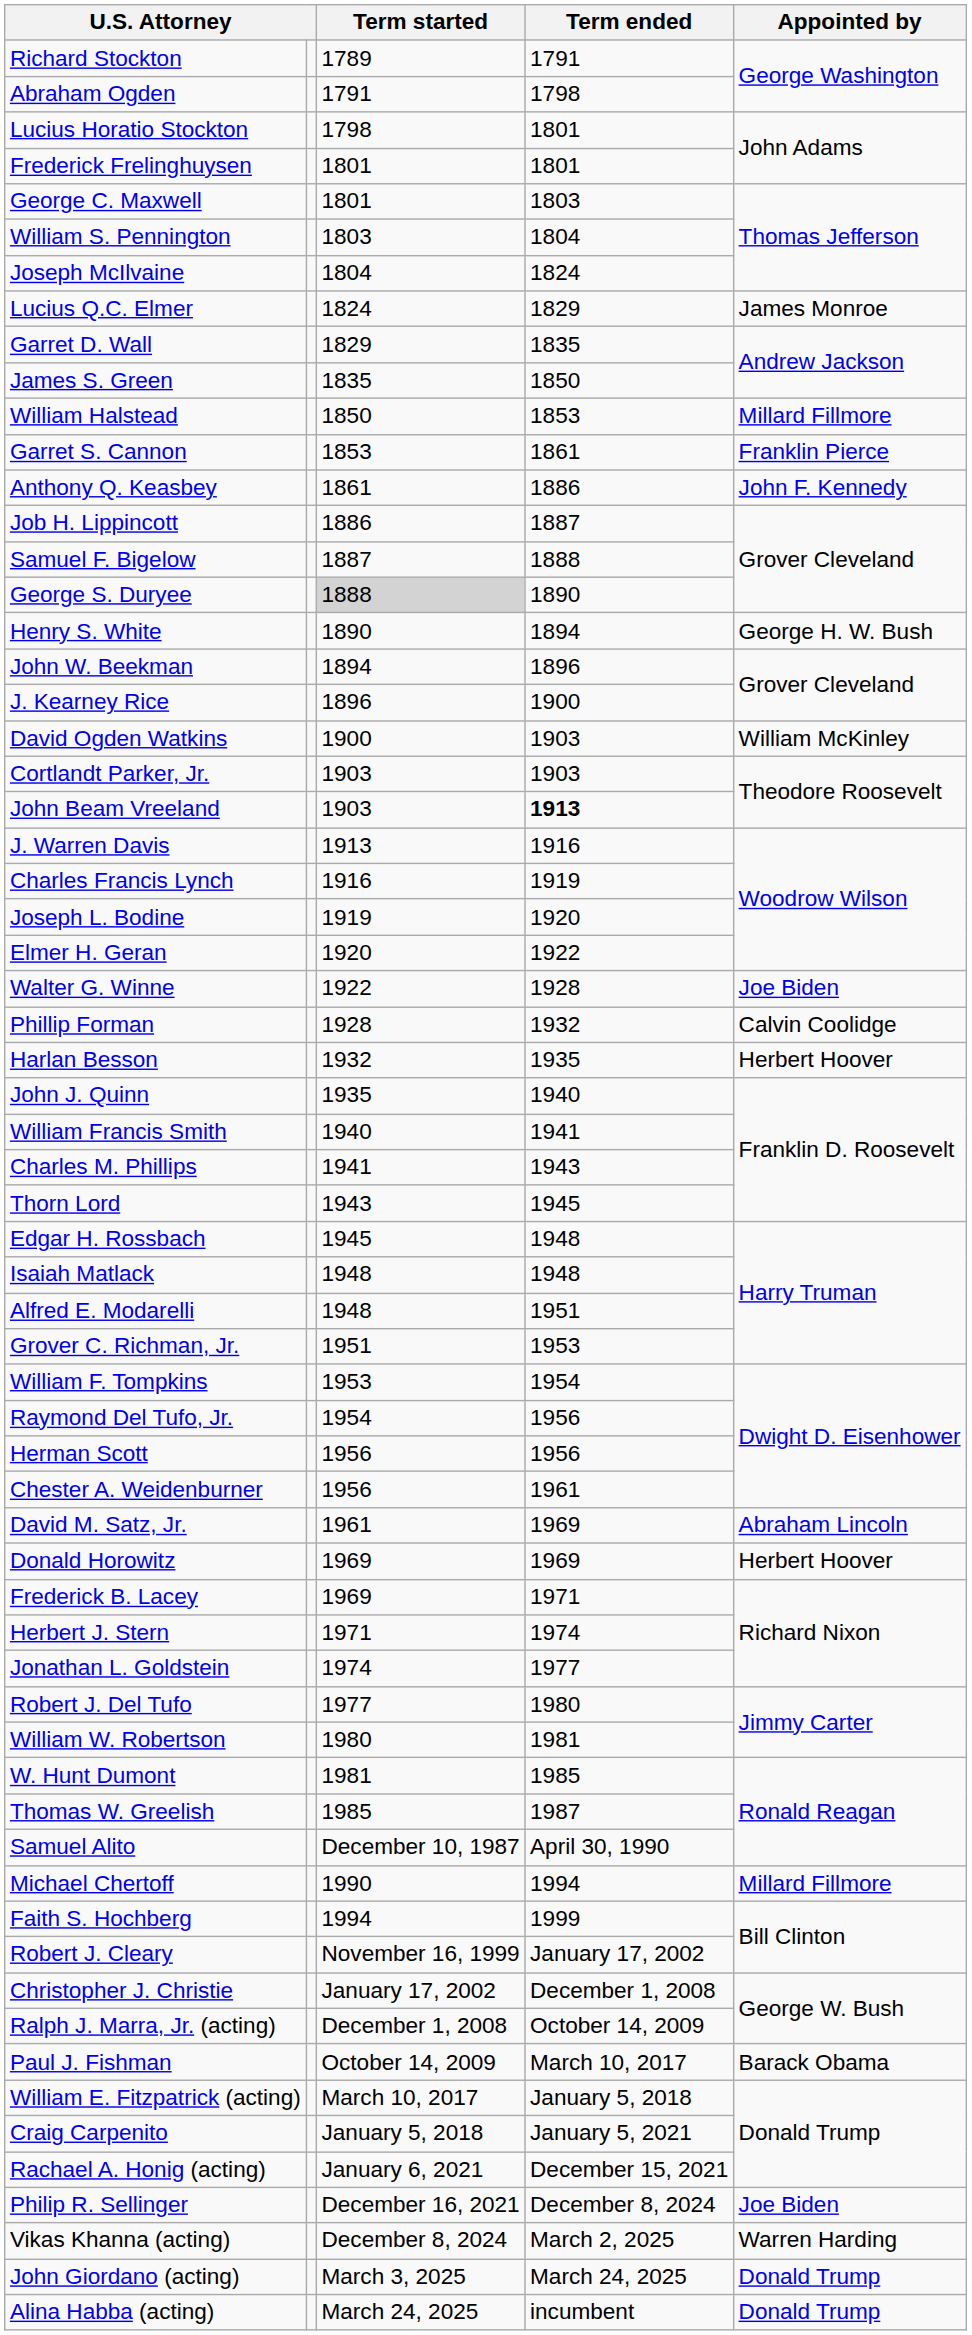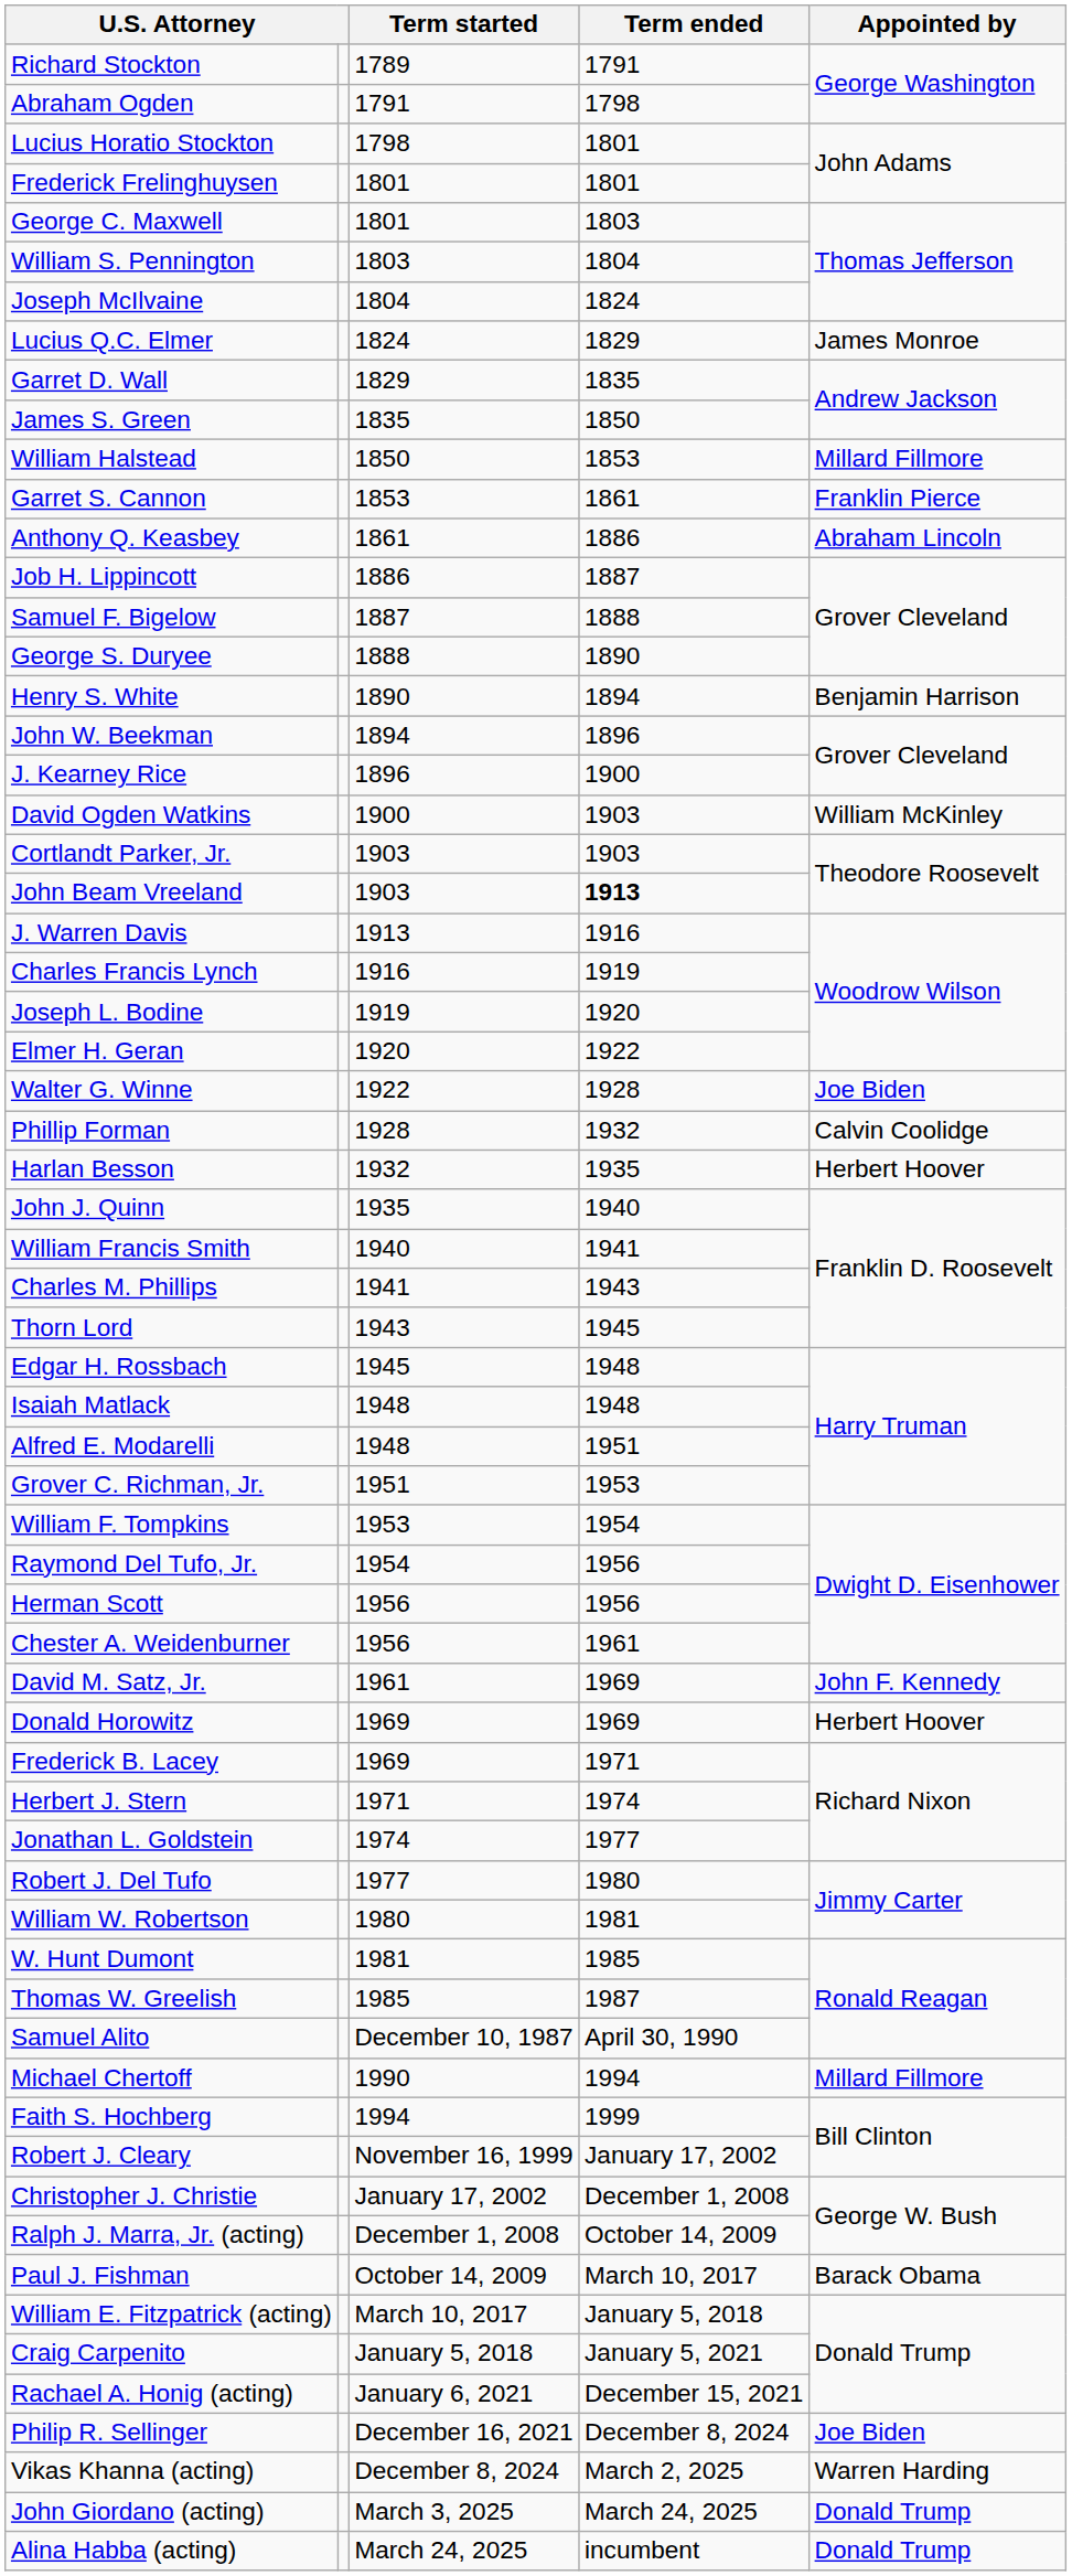 <table class="wikitable">
 <tr>
 <th colspan="2">U.S. Attorney</th>
 <th>Term started</th>
 <th>Term ended</th>
 <th>Appointed by</th>
 </tr>
 <tr>
 <td><a href='#'>Richard Stockton</a></td>
 <td></td>
 <td>1789</td>
 <td>1791</td>
 <td rowspan="2"><a href='#'>George Washington</a></td>
 </tr>
 <tr>
 <td><a href='#'>Abraham Ogden</a></td>
 <td></td>
 <td>1791</td>
 <td>1798</td>
 </tr>
 <tr>
 <td><a href='#'>Lucius Horatio Stockton</a></td>
 <td></td>
 <td>1798</td>
 <td>1801</td>
 <td rowspan="2">John Adams</td>
 </tr>
 <tr>
 <td><a href='#'>Frederick Frelinghuysen</a></td>
 <td></td>
 <td>1801</td>
 <td>1801</td>
 </tr>
 <tr>
 <td><a href='#'>George C. Maxwell</a></td>
 <td></td>
 <td>1801</td>
 <td>1803</td>
 <td rowspan="3"><a href='#'>Thomas Jefferson</a></td>
 </tr>
 <tr>
 <td><a href='#'>William S. Pennington</a></td>
 <td></td>
 <td>1803</td>
 <td>1804</td>
 </tr>
 <tr>
 <td><a href='#'>Joseph McIlvaine</a></td>
 <td></td>
 <td>1804</td>
 <td>1824</td>
 </tr>
 <tr>
 <td><a href='#'>Lucius Q.C. Elmer</a></td>
 <td></td>
 <td>1824</td>
 <td>1829</td>
 <td>James Monroe</td>
 </tr>
 <tr>
 <td><a href='#'>Garret D. Wall</a></td>
 <td></td>
 <td>1829</td>
 <td>1835</td>
 <td rowspan="2"><a href='#'>Andrew Jackson</a></td>
 </tr>
 <tr>
 <td><a href='#'>James S. Green</a></td>
 <td></td>
 <td>1835</td>
 <td>1850</td>
 </tr>
 <tr>
 <td><a href='#'>William Halstead</a></td>
 <td></td>
 <td>1850</td>
 <td>1853</td>
 <td><a href='#'>Millard Fillmore</a></td>
 </tr>
 <tr>
 <td><a href='#'>Garret S. Cannon</a></td>
 <td></td>
 <td>1853</td>
 <td>1861</td>
 <td><a href='#'>Franklin Pierce</a></td>
 </tr>
 <tr>
 <td><a href='#'>Anthony Q. Keasbey</a></td>
 <td></td>
 <td>1861</td>
 <td>1886</td>
-<td><a href='#'>John F. Kennedy</a></td>
+<td><a href='#'>Abraham Lincoln</a></td>
 </tr>
 <tr>
 <td><a href='#'>Job H. Lippincott</a></td>
 <td></td>
 <td>1886</td>
 <td>1887</td>
 <td rowspan="3">Grover Cleveland</td>
 </tr>
 <tr>
 <td><a href='#'>Samuel F. Bigelow</a></td>
 <td></td>
 <td>1887</td>
 <td>1888</td>
 </tr>
 <tr>
 <td><a href='#'>George S. Duryee</a></td>
 <td></td>
-<td style="background: lightgrey;">1888</td>
+<td>1888</td>
 <td>1890</td>
 </tr>
 <tr>
 <td><a href='#'>Henry S. White</a></td>
 <td></td>
 <td>1890</td>
 <td>1894</td>
-<td>George H. W. Bush</td>
+<td>Benjamin Harrison</td>
 </tr>
 <tr>
 <td><a href='#'>John W. Beekman</a></td>
 <td></td>
 <td>1894</td>
 <td>1896</td>
 <td rowspan="2">Grover Cleveland</td>
 </tr>
 <tr>
 <td><a href='#'>J. Kearney Rice</a></td>
 <td></td>
 <td>1896</td>
 <td>1900</td>
 </tr>
 <tr>
 <td><a href='#'>David Ogden Watkins</a></td>
 <td></td>
 <td>1900</td>
 <td>1903</td>
 <td>William McKinley</td>
 </tr>
 <tr>
 <td><a href='#'>Cortlandt Parker, Jr.</a></td>
 <td></td>
 <td>1903</td>
 <td>1903</td>
 <td rowspan="2">Theodore Roosevelt</td>
 </tr>
 <tr>
 <td><a href='#'>John Beam Vreeland</a></td>
 <td></td>
 <td>1903</td>
 <td><strong>1913</strong></td>
 </tr>
 <tr>
 <td><a href='#'>J. Warren Davis</a></td>
 <td></td>
 <td>1913</td>
 <td>1916</td>
 <td rowspan="4"><a href='#'>Woodrow Wilson</a></td>
 </tr>
 <tr>
 <td><a href='#'>Charles Francis Lynch</a></td>
 <td></td>
 <td>1916</td>
 <td>1919</td>
 </tr>
 <tr>
 <td><a href='#'>Joseph L. Bodine</a></td>
 <td></td>
 <td>1919</td>
 <td>1920</td>
 </tr>
 <tr>
 <td><a href='#'>Elmer H. Geran</a></td>
 <td></td>
 <td>1920</td>
 <td>1922</td>
 </tr>
 <tr>
 <td><a href='#'>Walter G. Winne</a></td>
 <td></td>
 <td>1922</td>
 <td>1928</td>
 <td><a href='#'>Joe Biden</a></td>
 </tr>
 <tr>
 <td><a href='#'>Phillip Forman</a></td>
 <td></td>
 <td>1928</td>
 <td>1932</td>
 <td>Calvin Coolidge</td>
 </tr>
 <tr>
 <td><a href='#'>Harlan Besson</a></td>
 <td></td>
 <td>1932</td>
 <td>1935</td>
 <td>Herbert Hoover</td>
 </tr>
 <tr>
 <td><a href='#'>John J. Quinn</a></td>
 <td></td>
 <td>1935</td>
 <td>1940</td>
 <td rowspan="4">Franklin D. Roosevelt</td>
 </tr>
 <tr>
 <td><a href='#'>William Francis Smith</a></td>
 <td></td>
 <td>1940</td>
 <td>1941</td>
 </tr>
 <tr>
 <td><a href='#'>Charles M. Phillips</a></td>
 <td></td>
 <td>1941</td>
 <td>1943</td>
 </tr>
 <tr>
 <td><a href='#'>Thorn Lord</a></td>
 <td></td>
 <td>1943</td>
 <td>1945</td>
 </tr>
 <tr>
 <td><a href='#'>Edgar H. Rossbach</a></td>
 <td></td>
 <td>1945</td>
 <td>1948</td>
 <td rowspan="4"><a href='#'>Harry Truman</a></td>
 </tr>
 <tr>
 <td><a href='#'>Isaiah Matlack</a></td>
 <td></td>
 <td>1948</td>
 <td>1948</td>
 </tr>
 <tr>
 <td><a href='#'>Alfred E. Modarelli</a></td>
 <td></td>
 <td>1948</td>
 <td>1951</td>
 </tr>
 <tr>
 <td><a href='#'>Grover C. Richman, Jr.</a></td>
 <td></td>
 <td>1951</td>
 <td>1953</td>
 </tr>
 <tr>
 <td><a href='#'>William F. Tompkins</a></td>
 <td></td>
 <td>1953</td>
 <td>1954</td>
 <td rowspan="4"><a href='#'>Dwight D. Eisenhower</a></td>
 </tr>
 <tr>
 <td><a href='#'>Raymond Del Tufo, Jr.</a></td>
 <td></td>
 <td>1954</td>
 <td>1956</td>
 </tr>
 <tr>
 <td><a href='#'>Herman Scott</a></td>
 <td></td>
 <td>1956</td>
 <td>1956</td>
 </tr>
 <tr>
 <td><a href='#'>Chester A. Weidenburner</a></td>
 <td></td>
 <td>1956</td>
 <td>1961</td>
 </tr>
 <tr>
 <td><a href='#'>David M. Satz, Jr.</a></td>
 <td></td>
 <td>1961</td>
 <td>1969</td>
-<td><a href='#'>Abraham Lincoln</a></td>
+<td><a href='#'>John F. Kennedy</a></td>
 </tr>
 <tr>
 <td><a href='#'>Donald Horowitz</a></td>
 <td></td>
 <td>1969</td>
 <td>1969</td>
 <td>Herbert Hoover</td>
 </tr>
 <tr>
 <td><a href='#'>Frederick B. Lacey</a></td>
 <td></td>
 <td>1969</td>
 <td>1971</td>
 <td rowspan="3">Richard Nixon</td>
 </tr>
 <tr>
 <td><a href='#'>Herbert J. Stern</a></td>
 <td></td>
 <td>1971</td>
 <td>1974</td>
 </tr>
 <tr>
 <td><a href='#'>Jonathan L. Goldstein</a></td>
 <td></td>
 <td>1974</td>
 <td>1977</td>
 </tr>
 <tr>
 <td><a href='#'>Robert J. Del Tufo</a></td>
 <td></td>
 <td>1977</td>
 <td>1980</td>
 <td rowspan="2"><a href='#'>Jimmy Carter</a></td>
 </tr>
 <tr>
 <td><a href='#'>William W. Robertson</a></td>
 <td></td>
 <td>1980</td>
 <td>1981</td>
 </tr>
 <tr>
 <td><a href='#'>W. Hunt Dumont</a></td>
 <td></td>
 <td>1981</td>
 <td>1985</td>
 <td rowspan="3"><a href='#'>Ronald Reagan</a></td>
 </tr>
 <tr>
 <td><a href='#'>Thomas W. Greelish</a></td>
 <td></td>
 <td>1985</td>
 <td>1987</td>
 </tr>
 <tr>
 <td><a href='#'>Samuel Alito</a></td>
 <td></td>
 <td>December 10, 1987</td>
 <td>April 30, 1990</td>
 </tr>
 <tr>
 <td><a href='#'>Michael Chertoff</a></td>
 <td></td>
 <td>1990</td>
 <td>1994</td>
 <td><a href='#'>Millard Fillmore</a></td>
 </tr>
 <tr>
 <td><a href='#'>Faith S. Hochberg</a></td>
 <td></td>
 <td>1994</td>
 <td>1999</td>
 <td rowspan="2">Bill Clinton</td>
 </tr>
 <tr>
 <td><a href='#'>Robert J. Cleary</a></td>
 <td></td>
 <td>November 16, 1999</td>
 <td>January 17, 2002</td>
 </tr>
 <tr>
 <td><a href='#'>Christopher J. Christie</a></td>
 <td></td>
 <td>January 17, 2002</td>
 <td>December 1, 2008</td>
 <td rowspan="2">George W. Bush</td>
 </tr>
 <tr>
 <td><a href='#'>Ralph J. Marra, Jr.</a> (acting)</td>
 <td></td>
 <td>December 1, 2008</td>
 <td>October 14, 2009</td>
 </tr>
 <tr>
 <td><a href='#'>Paul J. Fishman</a></td>
 <td></td>
 <td>October 14, 2009</td>
 <td>March 10, 2017</td>
 <td>Barack Obama</td>
 </tr>
 <tr>
 <td><a href='#'>William E. Fitzpatrick</a> (acting)</td>
 <td></td>
 <td>March 10, 2017</td>
 <td>January 5, 2018</td>
 <td rowspan="3">Donald Trump</td>
 </tr>
 <tr>
 <td><a href='#'>Craig Carpenito</a></td>
 <td></td>
 <td>January 5, 2018</td>
 <td>January 5, 2021</td>
 </tr>
 <tr>
 <td><a href='#'>Rachael A. Honig</a> (acting)</td>
 <td></td>
 <td>January 6, 2021</td>
 <td>December 15, 2021</td>
 </tr>
 <tr>
 <td><a href='#'>Philip R. Sellinger</a></td>
 <td></td>
 <td>December 16, 2021</td>
 <td>December 8, 2024</td>
 <td><a href='#'>Joe Biden</a></td>
 </tr>
 <tr>
 <td>Vikas Khanna (acting)</td>
 <td></td>
 <td>December 8, 2024</td>
 <td>March 2, 2025</td>
 <td>Warren Harding</td>
 </tr>
 <tr>
 <td><a href='#'>John Giordano</a> (acting)</td>
 <td></td>
 <td>March 3, 2025</td>
 <td>March 24, 2025</td>
 <td><a href='#'>Donald Trump</a></td>
 </tr>
 <tr>
 <td><a href='#'>Alina Habba</a> (acting)</td>
 <td></td>
 <td>March 24, 2025</td>
 <td>incumbent</td>
 <td><a href='#'>Donald Trump</a></td>
 </tr>
 </table>
